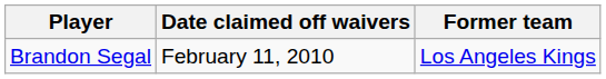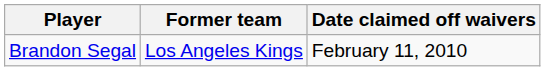 <table class="wikitable">
 <tr>
 <th>Player</th>
+<th>Former team</th>
 <th>Date claimed off waivers</th>
-<th>Former team</th>
 </tr>
 <tr>
 <td><a href='#'>Brandon Segal</a></td>
+<td><a href='#'>Los Angeles Kings</a></td>
 <td>February 11, 2010</td>
-<td><a href='#'>Los Angeles Kings</a></td>
 </tr>
 </table>
